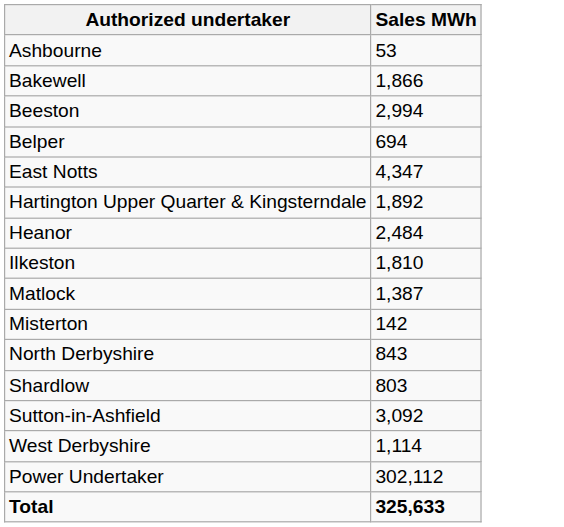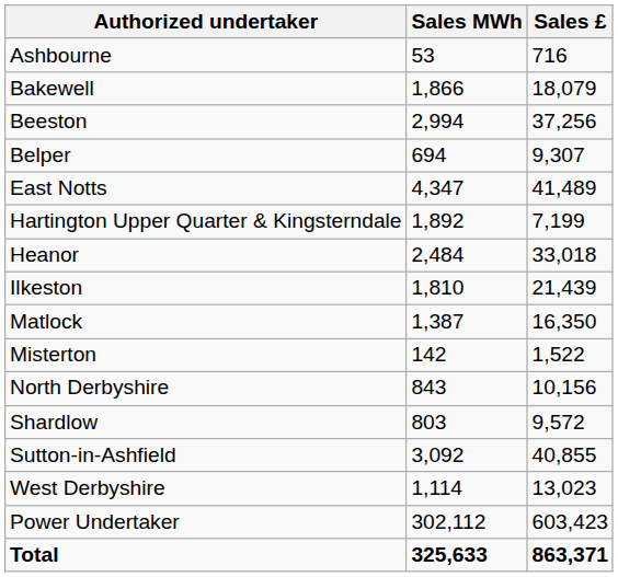 <table class="wikitable">
 <tr>
 <th>Authorized undertaker</th>
 <th>Sales MWh</th>
+<th>Sales £</th>
 </tr>
 <tr>
 <td>Ashbourne</td>
 <td>53</td>
+<td>716</td>
 </tr>
 <tr>
 <td>Bakewell</td>
 <td>1,866</td>
+<td>18,079</td>
 </tr>
 <tr>
 <td>Beeston</td>
 <td>2,994</td>
+<td>37,256</td>
 </tr>
 <tr>
 <td>Belper</td>
 <td>694</td>
+<td>9,307</td>
 </tr>
 <tr>
 <td>East Notts</td>
 <td>4,347</td>
+<td>41,489</td>
 </tr>
 <tr>
 <td>Hartington Upper Quarter &  Kingsterndale</td>
 <td>1,892</td>
+<td>7,199</td>
 </tr>
 <tr>
 <td>Heanor</td>
 <td>2,484</td>
+<td>33,018</td>
 </tr>
 <tr>
 <td>Ilkeston</td>
 <td>1,810</td>
+<td>21,439</td>
 </tr>
 <tr>
 <td>Matlock</td>
 <td>1,387</td>
+<td>16,350</td>
 </tr>
 <tr>
 <td>Misterton</td>
 <td>142</td>
+<td>1,522</td>
 </tr>
 <tr>
 <td>North Derbyshire</td>
 <td>843</td>
+<td>10,156</td>
 </tr>
 <tr>
 <td>Shardlow</td>
 <td>803</td>
+<td>9,572</td>
 </tr>
 <tr>
 <td>Sutton-in-Ashfield</td>
 <td>3,092</td>
+<td>40,855</td>
 </tr>
 <tr>
 <td>West Derbyshire</td>
 <td>1,114</td>
+<td>13,023</td>
 </tr>
 <tr>
 <td>Power Undertaker</td>
 <td>302,112</td>
+<td>603,423</td>
 </tr>
 <tr>
 <td><strong>Total</strong></td>
 <td><strong>325,633</strong></td>
+<td><strong>863,371</strong></td>
 </tr>
 </table>
